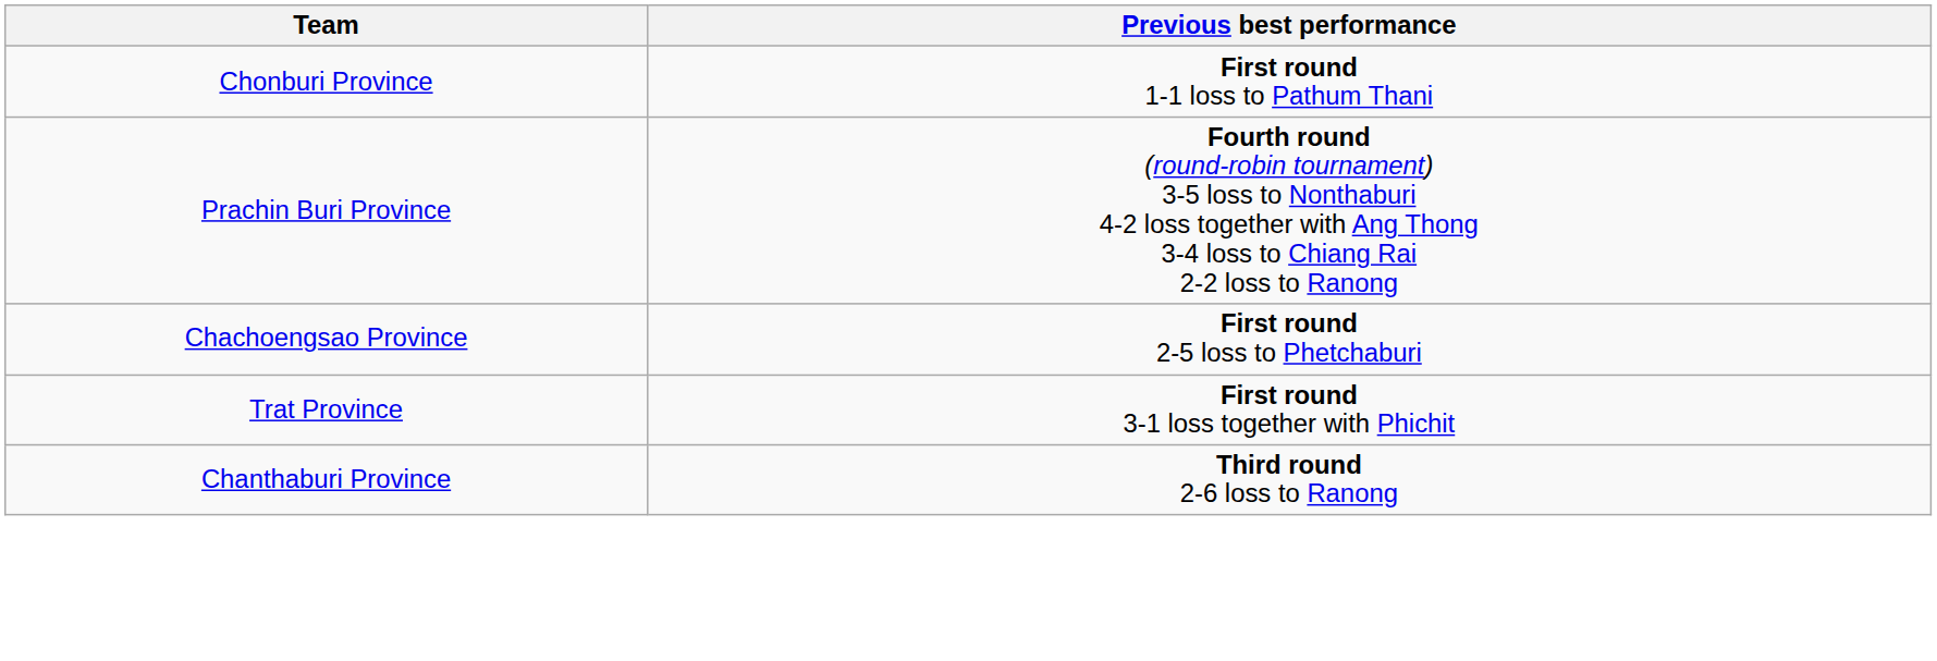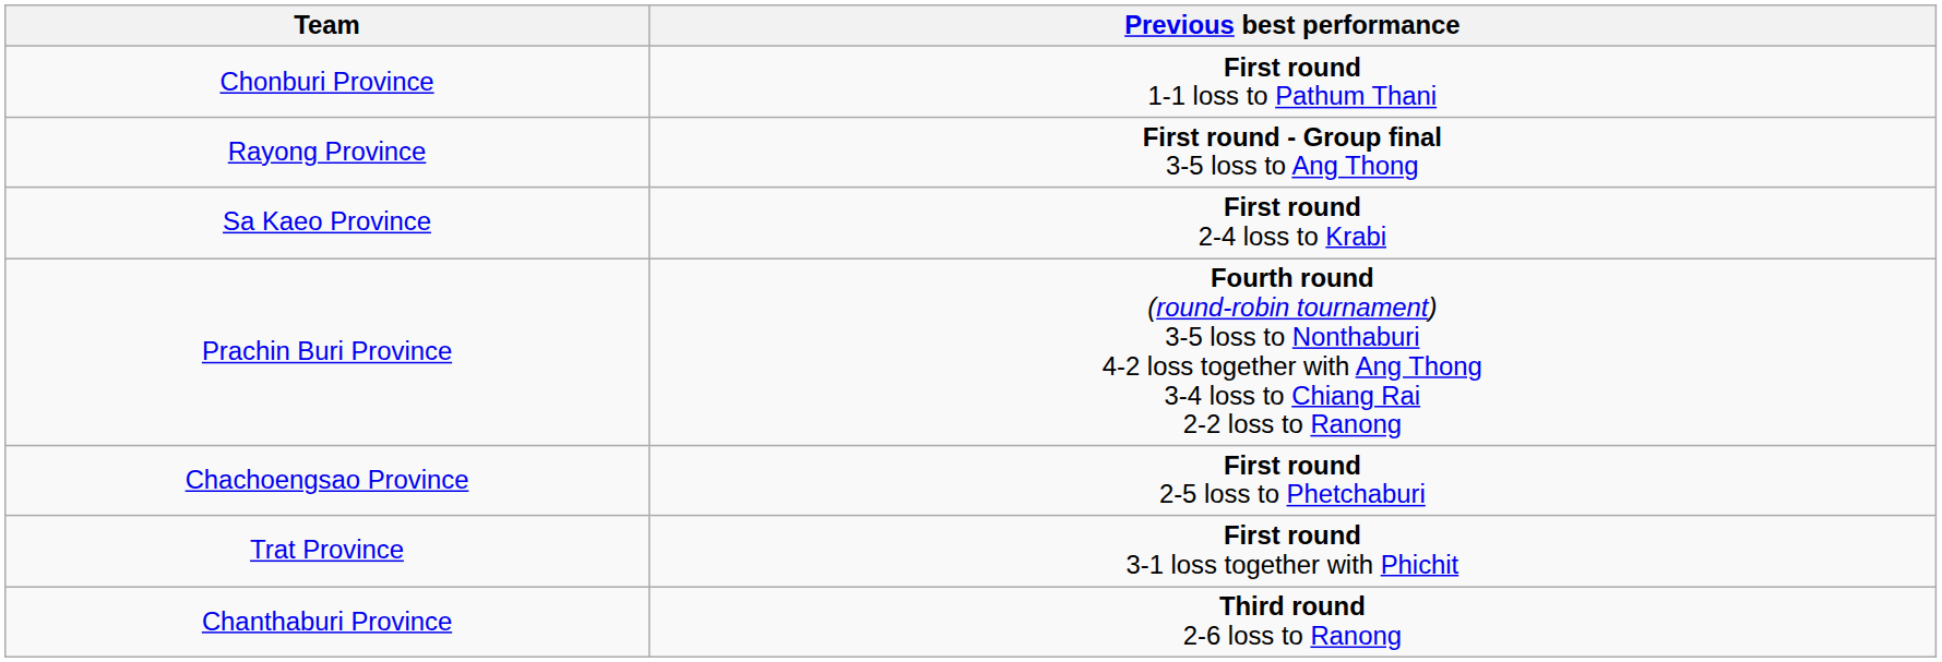 <table width=75% class="wikitable" style="text-align: center;margin: 1em auto;">
 <tr>
 <th width=25%>Team</th>
 <th width=50%><a href='#'>Previous</a> best performance</th>
 </tr>
 <tr>
 <td> <a href='#'>Chonburi Province</a></td>
 <td><strong>First round</strong><br>1-1 loss to <a href='#'>Pathum Thani</a></td>
+</tr>
+<tr>
+<td> <a href='#'>Rayong Province</a></td>
+<td><strong>First round - Group final</strong><br>3-5 loss to <a href='#'>Ang Thong</a></td>
+</tr>
+<tr>
+<td><a href='#'>Sa Kaeo Province</a></td>
+<td><strong>First round</strong><br>2-4 loss to <a href='#'>Krabi</a></td>
 </tr>
 <tr>
 <td> <a href='#'>Prachin Buri Province</a></td>
 <td><strong>Fourth round</strong><br><em>(<a href='#'>round-robin tournament</a>)</em><br>3-5 loss to <a href='#'>Nonthaburi</a><br>4-2 loss together with <a href='#'>Ang Thong</a><br>3-4 loss to <a href='#'>Chiang Rai</a><br>2-2 loss to <a href='#'>Ranong</a></td>
 </tr>
 <tr>
 <td> <a href='#'>Chachoengsao Province</a></td>
 <td><strong>First round</strong><br>2-5 loss to <a href='#'>Phetchaburi</a></td>
 </tr>
 <tr>
 <td> <a href='#'>Trat Province</a></td>
 <td><strong>First round</strong><br>3-1 loss together with <a href='#'>Phichit</a></td>
 </tr>
 <tr>
 <td> <a href='#'>Chanthaburi Province</a></td>
 <td><strong>Third round</strong><br>2-6 loss to <a href='#'>Ranong</a></td>
 </tr>
 </table>
